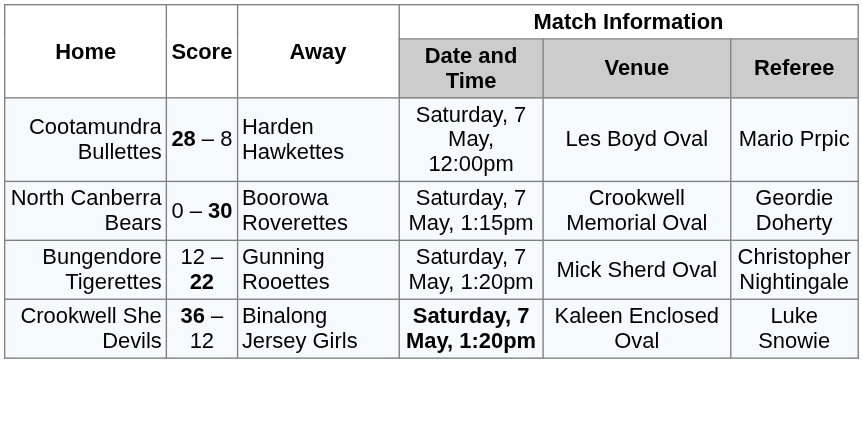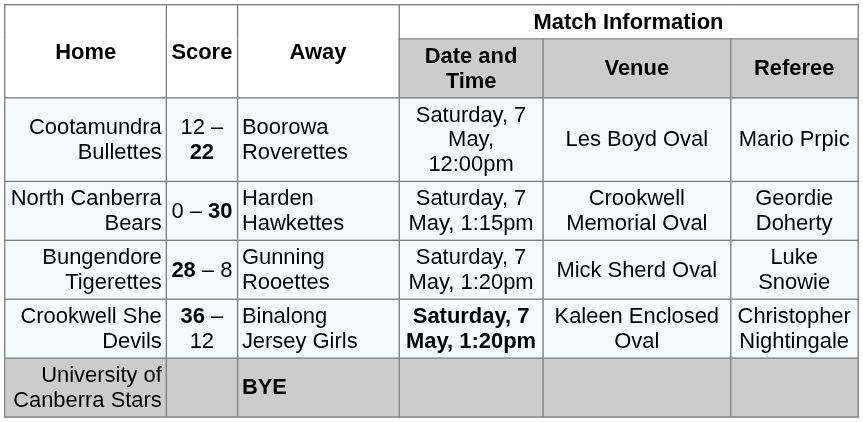 <table border="1" cellpadding="3" cellspacing="0" width="100%" style="border-collapse:collapse;  text-align:center;">
 <tr>
 <th rowspan="2" width="19%">Home</th>
 <th rowspan="2" width="8%">Score</th>
 <th rowspan="2" width="19%">Away</th>
 <th colspan="3">Match Information</th>
 </tr>
 <tr style="background:#CCCCCC">
 <th width="17%">Date and Time</th>
 <th width="22%">Venue</th>
 <th width="50%">Referee</th>
 </tr>
 <tr style="text-align:center; background:#f5faff;">
 <td align="right">Cootamundra Bullettes </td>
-<td><strong>28</strong> – 8</td>
-<td align="left"> Harden Hawkettes</td>
+<td>12 – <strong>22</strong></td>
+<td align="left"> Boorowa Roverettes</td>
 <td>Saturday, 7 May, 12:00pm</td>
 <td>Les Boyd Oval</td>
 <td>Mario Prpic</td>
 </tr>
 <tr style="text-align:center; background:#f5faff;">
 <td align="right">North Canberra Bears </td>
 <td>0 – <strong>30</strong></td>
-<td align="left"> Boorowa Roverettes</td>
+<td align="left"> Harden Hawkettes</td>
 <td>Saturday, 7 May, 1:15pm</td>
 <td>Crookwell Memorial Oval</td>
 <td>Geordie Doherty</td>
 </tr>
 <tr style="text-align:center; background:#f5faff;">
 <td align="right">Bungendore Tigerettes </td>
-<td>12 – <strong>22</strong></td>
+<td><strong>28</strong> – 8</td>
 <td align="left"> Gunning Rooettes</td>
 <td>Saturday, 7 May, 1:20pm</td>
 <td>Mick Sherd Oval</td>
-<td>Christopher Nightingale</td>
+<td>Luke Snowie</td>
 </tr>
 <tr style="text-align:center; background:#f5faff;">
 <td align="right">Crookwell She Devils </td>
 <td><strong>36</strong> – 12</td>
 <td align="left"> Binalong Jersey Girls</td>
 <td><strong>Saturday, 7 May, 1:20pm</strong></td>
 <td>Kaleen Enclosed Oval</td>
-<td>Luke Snowie</td>
+<td>Christopher Nightingale</td>
+</tr>
+<tr style="text-align:center; background:#CCCCCC;">
+<td align="right">University of Canberra Stars </td>
+<td></td>
+<td align="left"><strong>BYE</strong></td>
+<td></td>
+<td></td>
+<td></td>
 </tr>
 </table>
